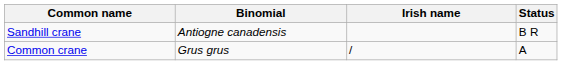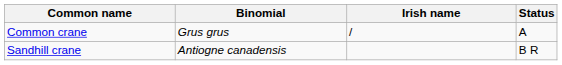 <table width=60% class="wikitable">
 <tr>
 <th width=32%>Common name</th>
 <th width=32%>Binomial</th>
 <th width=32%>Irish name</th>
 <th width=4%>Status</th>
 </tr>
 <tr>
+<td><a href='#'>Common crane</a></td>
+<td><em>Grus grus</em></td>
+<td> / </td>
+<td>A</td>
+</tr>
+<tr>
 <td><a href='#'>Sandhill crane</a></td>
 <td><em>Antiogne canadensis</em></td>
 <td></td>
 <td>B R</td>
 </tr>
-<tr>
-<td><a href='#'>Common crane</a></td>
-<td><em>Grus grus</em></td>
-<td> / </td>
-<td>A</td>
-</tr>
 </table>
